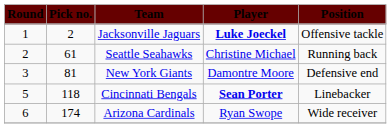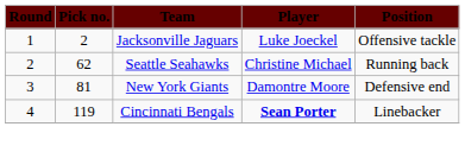 <table class="wikitable" style="text-align:center">
 <tr>
 <td bgcolor="#660000"><strong><span>Round</span></strong></td>
 <td bgcolor="#660000"><strong><span>Pick no.</span></strong></td>
 <td bgcolor="#660000"><strong><span>Team</span></strong></td>
 <td bgcolor="#660000"><strong><span>Player</span></strong></td>
 <td bgcolor="#660000"><strong><span>Position</span></strong></td>
 </tr>
 <tr align="center">
 </tr>
 <tr>
 <td>1</td>
 <td align=center>2</td>
 <td><a href='#'>Jacksonville Jaguars</a></td>
-<td><strong><a href='#'>Luke Joeckel</a></strong></td>
+<td><a href='#'>Luke Joeckel</a></td>
 <td>Offensive tackle</td>
 </tr>
 <tr>
 <td>2</td>
-<td align=center>61</td>
+<td align=center>62</td>
 <td><a href='#'>Seattle Seahawks</a></td>
 <td><a href='#'>Christine Michael</a></td>
 <td>Running back</td>
 </tr>
 <tr>
 <td>3</td>
 <td align=center>81</td>
 <td><a href='#'>New York Giants</a></td>
 <td><a href='#'>Damontre Moore</a></td>
 <td>Defensive end</td>
 </tr>
 <tr>
-<td>5</td>
-<td align=center>118</td>
+<td>4</td>
+<td align=center>119</td>
 <td><a href='#'>Cincinnati Bengals</a></td>
 <td><strong><a href='#'>Sean Porter</a></strong></td>
 <td>Linebacker</td>
 </tr>
 <tr>
-<td>6</td>
-<td align=center>174</td>
-<td><a href='#'>Arizona Cardinals</a></td>
-<td><a href='#'>Ryan Swope</a></td>
-<td>Wide receiver</td>
-</tr>
-<tr>
 </tr>
 </table>
